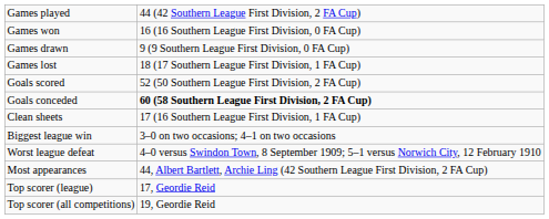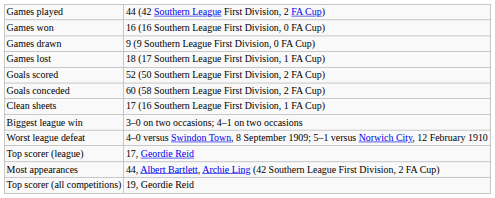 <table class="wikitable">
 <tr>
 <td>Games played</td>
 <td>44 (42 <a href='#'>Southern League</a> First Division, 2 <a href='#'>FA Cup</a>)</td>
 </tr>
 <tr>
 <td>Games won</td>
 <td>16 (16 Southern League First Division, 0 FA Cup)</td>
 </tr>
 <tr>
 <td>Games drawn</td>
 <td>9 (9 Southern League First Division, 0 FA Cup)</td>
 </tr>
 <tr>
 <td>Games lost</td>
 <td>18 (17 Southern League First Division, 1 FA Cup)</td>
 </tr>
 <tr>
 <td>Goals scored</td>
 <td>52 (50 Southern League First Division, 2 FA Cup)</td>
 </tr>
 <tr>
 <td>Goals conceded</td>
-<td><strong>60 (58 Southern League First Division, 2 FA Cup)</strong></td>
+<td>60 (58 Southern League First Division, 2 FA Cup)</td>
 </tr>
 <tr>
 <td>Clean sheets</td>
 <td>17 (16 Southern League First Division, 1 FA Cup)</td>
 </tr>
 <tr>
 <td>Biggest league win</td>
 <td>3–0 on two occasions; 4–1 on two occasions</td>
 </tr>
 <tr>
 <td>Worst league defeat</td>
 <td>4–0 versus <a href='#'>Swindon Town</a>, 8 September 1909; 5–1 versus <a href='#'>Norwich City</a>,  12 February 1910</td>
 </tr>
 <tr>
+<td>Top scorer (league)</td>
+<td>17, <a href='#'>Geordie Reid</a></td>
+</tr>
+<tr>
 <td>Most appearances</td>
 <td>44, <a href='#'>Albert Bartlett</a>, <a href='#'>Archie Ling</a> (42 Southern League First Division, 2 FA Cup)</td>
-</tr>
-<tr>
-<td>Top scorer (league)</td>
-<td>17, <a href='#'>Geordie Reid</a></td>
 </tr>
 <tr>
 <td>Top scorer (all competitions)</td>
 <td>19, Geordie Reid</td>
 </tr>
 </table>
